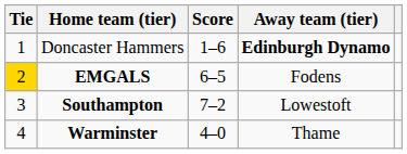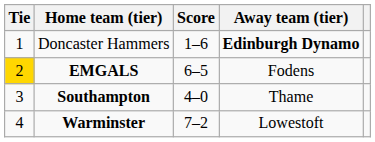 <table class="wikitable" style="text-align:center; font-size:85%">
 <tr>
 <th>Tie</th>
 <th>Home team (tier)</th>
 <th>Score</th>
 <th>Away team (tier)</th>
 <th></th>
 </tr>
 <tr>
 <td align="center">1</td>
 <td>Doncaster Hammers</td>
 <td align="center">1–6</td>
 <td><strong>Edinburgh Dynamo</strong></td>
 <td></td>
 </tr>
 <tr>
 <td align="center" style="background: gold;">2</td>
 <td><strong>EMGALS</strong></td>
 <td align="center">6–5</td>
 <td>Fodens</td>
 <td></td>
 </tr>
 <tr>
 <td align="center">3</td>
 <td><strong>Southampton</strong></td>
-<td align="center">7–2</td>
-<td>Lowestoft</td>
+<td align="center">4–0</td>
+<td>Thame</td>
 <td></td>
 </tr>
 <tr>
 <td align="center">4</td>
 <td><strong>Warminster</strong></td>
-<td align="center">4–0</td>
-<td>Thame</td>
+<td align="center">7–2</td>
+<td>Lowestoft</td>
 <td></td>
 </tr>
 </table>
